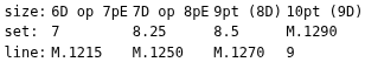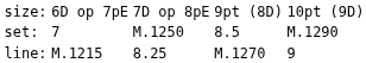 <table style="margin-left:40px;">
 <tr>
 <td>size:</td>
 <td>6D op 7pE</td>
 <td>7D op 8pE</td>
 <td>9pt (8D)</td>
 <td>10pt (9D)</td>
 </tr>
 <tr>
 <td>set:</td>
 <td>7</td>
-<td>8.25</td>
+<td>M.1250</td>
 <td>8.5</td>
 <td>M.1290</td>
 </tr>
 <tr>
 <td>line:</td>
 <td>M.1215</td>
-<td>M.1250</td>
+<td>8.25</td>
 <td>M.1270</td>
 <td>9</td>
 </tr>
 </table>
